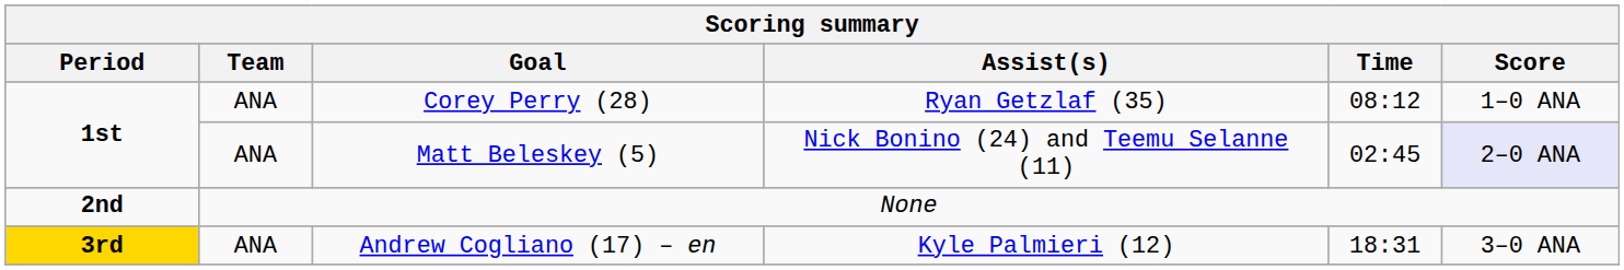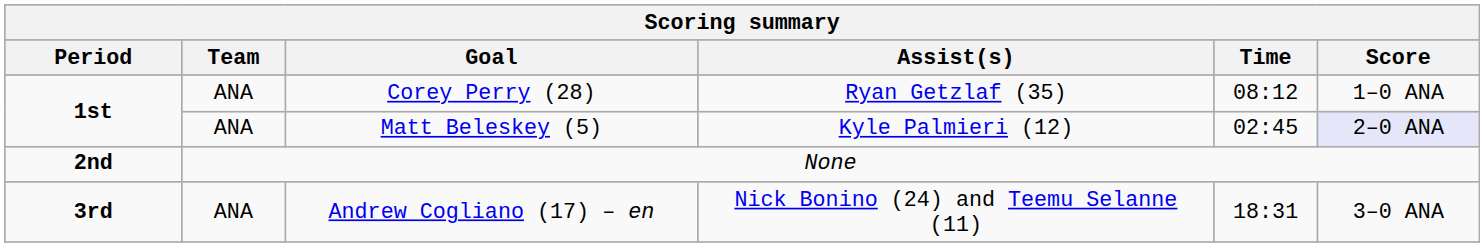 <table style="width:100%;" class="wikitable">
 <tr>
 <th colspan=6>Scoring summary</th>
 </tr>
 <tr>
 <th style="width:12%;">Period</th>
 <th style="width:7%;">Team</th>
 <th style="width:28%;">Goal</th>
 <th style="width:35%;">Assist(s)</th>
 <th style="width:7%;">Time</th>
 <th style="width:11%;">Score</th>
 </tr>
 <tr style="text-align:center;">
 <td style="text-align:center;" rowspan="2"><strong>1st</strong></td>
 <td align=center>ANA</td>
 <td><a href='#'>Corey Perry</a> (28)</td>
 <td><a href='#'>Ryan Getzlaf</a> (35)</td>
 <td align=center>08:12</td>
 <td align=center>1–0 ANA</td>
 </tr>
 <tr style="text-align:center;">
 <td align=center>ANA</td>
 <td><a href='#'>Matt Beleskey</a> (5)</td>
-<td><a href='#'>Nick Bonino</a> (24) and <a href='#'>Teemu Selanne</a> (11)</td>
+<td><a href='#'>Kyle Palmieri</a> (12)</td>
 <td align=center>02:45</td>
 <td align=center style="background: lavender;">2–0 ANA</td>
 </tr>
 <tr style="text-align:center;">
 <td><strong>2nd</strong></td>
 <td colspan="5"><em>None</em></td>
 </tr>
 <tr style="text-align:center;">
-<td style="background: gold; text-align:center;"><strong>3rd</strong></td>
+<td style="text-align:center;"><strong>3rd</strong></td>
 <td align=center>ANA</td>
 <td><a href='#'>Andrew Cogliano</a> (17) – <em>en</em></td>
-<td><a href='#'>Kyle Palmieri</a> (12)</td>
+<td><a href='#'>Nick Bonino</a> (24) and <a href='#'>Teemu Selanne</a> (11)</td>
 <td align=center>18:31</td>
 <td align=center>3–0 ANA</td>
 </tr>
 </table>
